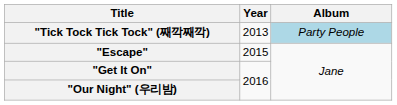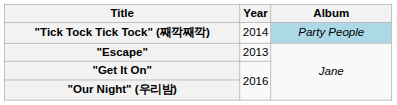 <table class="wikitable plainrowheaders" style="text-align:center;">
 <tr>
 <th scope="col" style="width:20em;">Title</th>
 <th scope="col">Year</th>
 <th scope="col" style="width:10em;">Album</th>
 </tr>
 <tr>
 <th scope="row">"Tick Tock Tick Tock" (째깍째깍)</th>
-<td>2013</td>
+<td>2014</td>
 <td style="background: lightblue;"><em>Party People</em></td>
 </tr>
 <tr>
 <th scope="row">"Escape"</th>
-<td>2015</td>
+<td>2013</td>
 <td rowspan="3"><em>Jane</em></td>
 </tr>
 <tr>
 <th scope="row">"Get It On"</th>
 <td rowspan="2">2016</td>
 </tr>
 <tr>
 <th scope="row">"Our Night" (우리밤)</th>
 </tr>
 </table>
